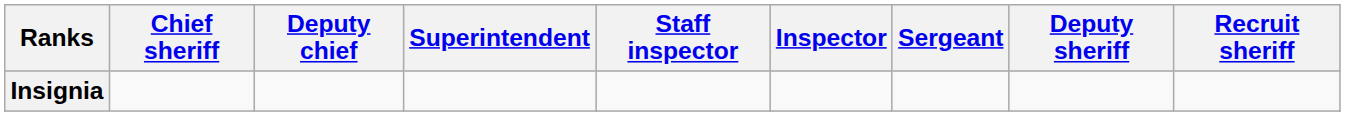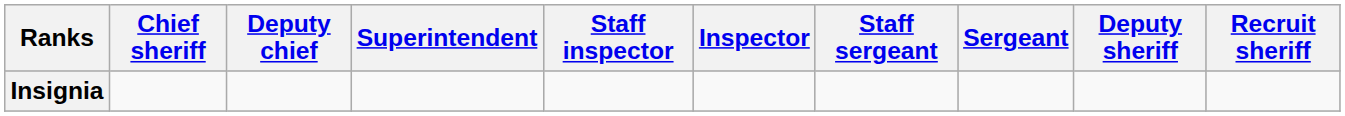 <table class="wikitable">
 <tr>
 <th>Ranks</th>
 <th><a href='#'>Chief sheriff</a></th>
 <th><a href='#'>Deputy chief</a></th>
 <th><a href='#'>Superintendent</a></th>
 <th><a href='#'>Staff inspector</a></th>
 <th><a href='#'>Inspector</a></th>
+<th><a href='#'>Staff sergeant</a></th>
 <th><a href='#'>Sergeant</a></th>
 <th><a href='#'>Deputy sheriff</a></th>
 <th><a href='#'>Recruit sheriff</a></th>
 </tr>
 <tr>
 <th>Insignia</th>
 <td></td>
 <td></td>
 <td></td>
 <td></td>
 <td></td>
 <td></td>
 <td></td>
 <td></td>
+<td></td>
 </tr>
 </table>
